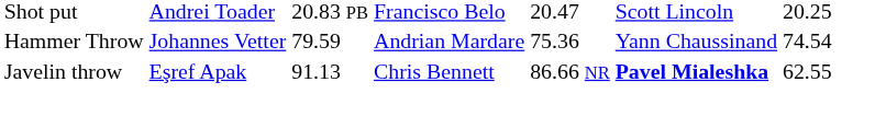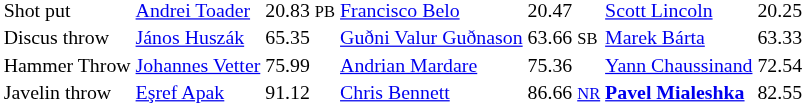 <table>
 <tr>
 <td>Shot put</td>
 <td> <a href='#'>Andrei Toader</a></td>
 <td>20.83 <small> PB </small></td>
 <td> <a href='#'>Francisco Belo</a></td>
 <td>20.47</td>
 <td> <a href='#'>Scott Lincoln</a></td>
 <td>20.25</td>
 </tr>
 <tr>
+<td>Discus throw</td>
+<td> <a href='#'>János Huszák</a></td>
+<td>65.35</td>
+<td> <a href='#'>Guðni Valur Guðnason</a></td>
+<td>63.66 <small> SB </small></td>
+<td> <a href='#'>Marek Bárta</a></td>
+<td>63.33</td>
+</tr>
+<tr>
 <td>Hammer Throw</td>
 <td> <a href='#'>Johannes Vetter</a></td>
-<td>79.59</td>
+<td>75.99</td>
 <td> <a href='#'>Andrian Mardare</a></td>
 <td>75.36</td>
 <td> <a href='#'>Yann Chaussinand</a></td>
-<td>74.54</td>
+<td>72.54</td>
 </tr>
 <tr>
 <td>Javelin throw</td>
 <td> <a href='#'>Eşref Apak</a></td>
-<td>91.13</td>
+<td>91.12</td>
 <td> <a href='#'>Chris Bennett</a></td>
 <td>86.66 <small> <a href='#'>NR</a> </small></td>
 <td><strong> <a href='#'>Pavel Mialeshka</a></strong></td>
-<td>62.55</td>
+<td>82.55</td>
 </tr>
 </table>
